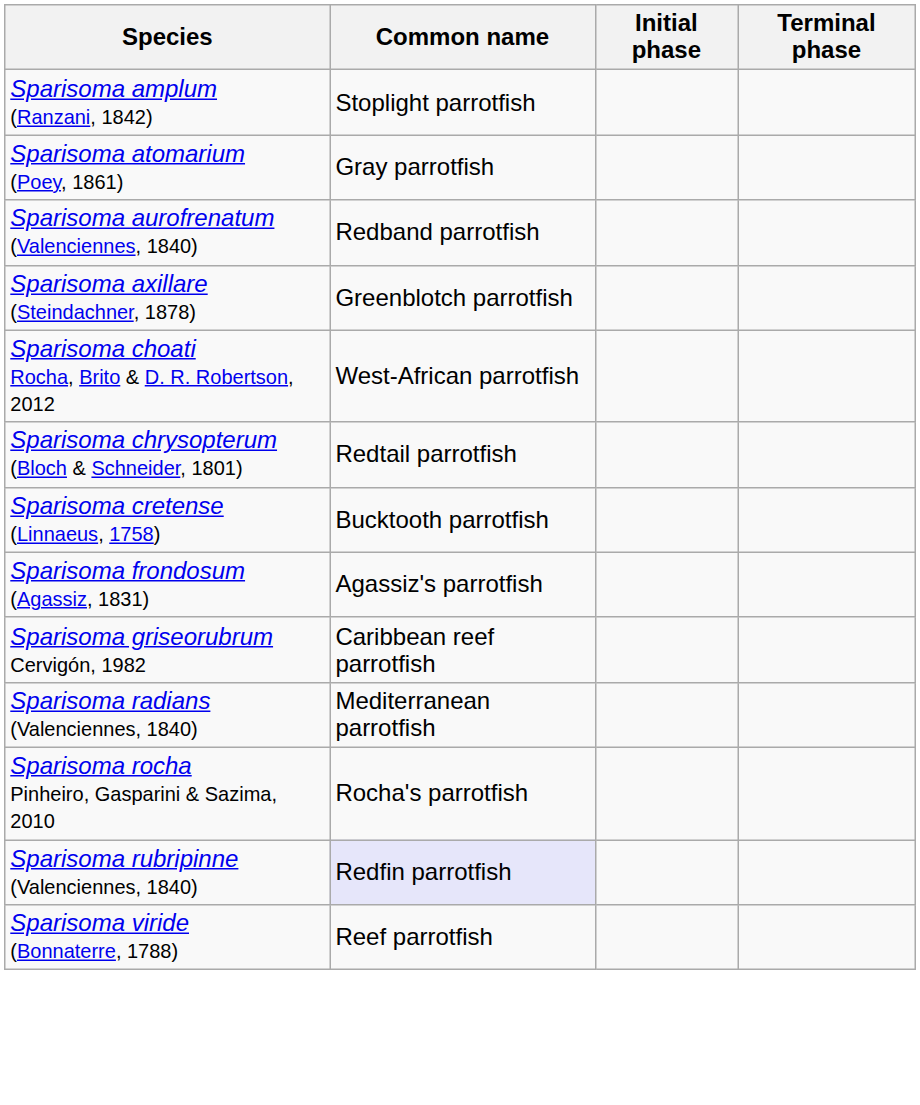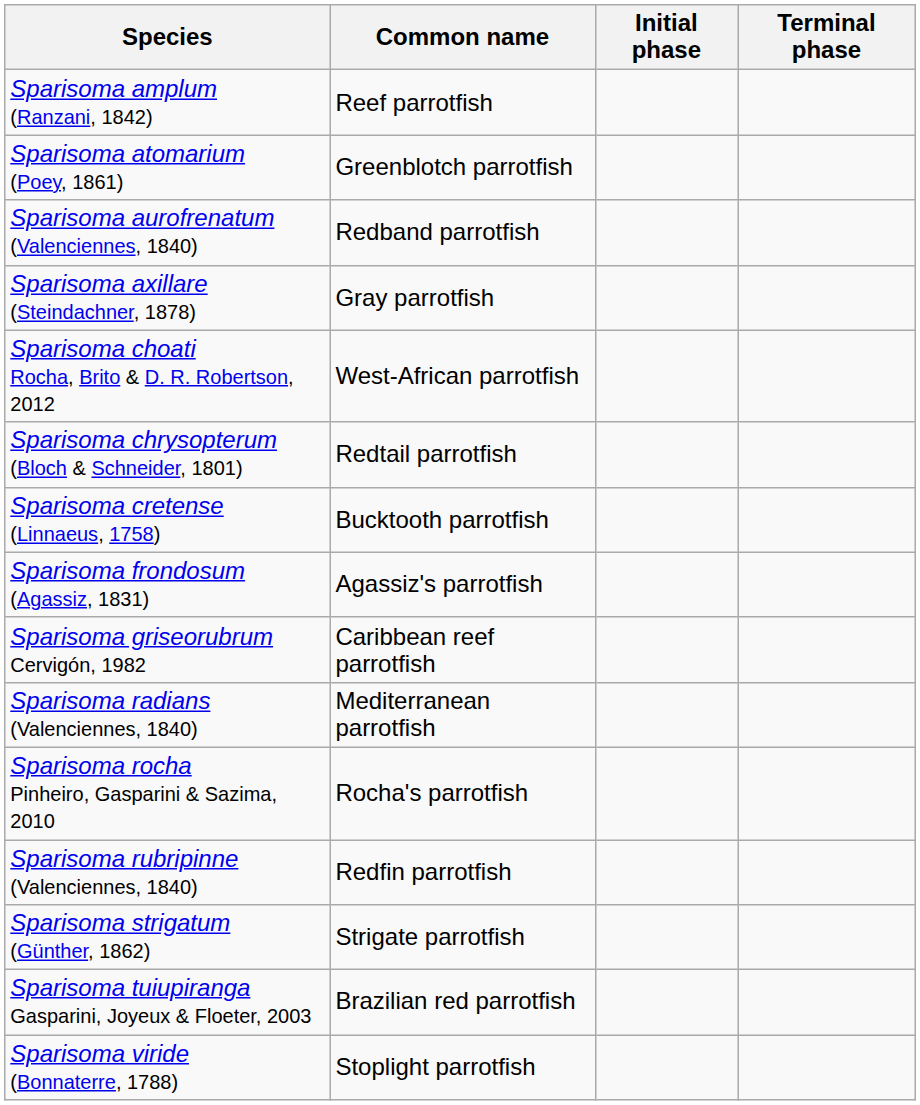 <table class="wikitable">
 <tr>
 <th>Species</th>
 <th>Common name</th>
 <th>Initial phase</th>
 <th>Terminal phase</th>
 </tr>
 <tr>
 <td><em><a href='#'>Sparisoma amplum</a></em><br><small>(<a href='#'>Ranzani</a>, 1842)</small></td>
-<td>Stoplight parrotfish</td>
+<td>Reef parrotfish</td>
 <td></td>
 <td></td>
 </tr>
 <tr>
 <td><em><a href='#'>Sparisoma atomarium</a></em><br><small>(<a href='#'>Poey</a>, 1861)</small></td>
-<td>Gray parrotfish</td>
+<td>Greenblotch parrotfish</td>
 <td></td>
 <td></td>
 </tr>
 <tr>
 <td><em><a href='#'>Sparisoma aurofrenatum</a></em><br><small>(<a href='#'>Valenciennes</a>, 1840)</small></td>
 <td>Redband parrotfish</td>
 <td></td>
 <td></td>
 </tr>
 <tr>
 <td><em><a href='#'>Sparisoma axillare</a></em><br><small>(<a href='#'>Steindachner</a>, 1878)</small></td>
-<td>Greenblotch parrotfish</td>
+<td>Gray parrotfish</td>
 <td></td>
 <td></td>
 </tr>
 <tr>
 <td><em><a href='#'>Sparisoma choati</a></em><br><small><a href='#'>Rocha</a>, <a href='#'>Brito</a> & <a href='#'>D. R. Robertson</a>, 2012</small></td>
 <td>West-African parrotfish</td>
 <td></td>
 <td></td>
 </tr>
 <tr>
 <td><em><a href='#'>Sparisoma chrysopterum</a></em><br><small>(<a href='#'>Bloch</a> & <a href='#'>Schneider</a>, 1801)</small></td>
 <td>Redtail parrotfish</td>
 <td></td>
 <td></td>
 </tr>
 <tr>
 <td><em><a href='#'>Sparisoma cretense</a></em><br><small>(<a href='#'>Linnaeus</a>, <a href='#'>1758</a>)</small></td>
 <td>Bucktooth parrotfish</td>
 <td></td>
 <td></td>
 </tr>
 <tr>
 <td><em><a href='#'>Sparisoma frondosum</a></em><br><small>(<a href='#'>Agassiz</a>, 1831)</small></td>
 <td>Agassiz's parrotfish</td>
 <td></td>
 <td></td>
 </tr>
 <tr>
 <td><em><a href='#'>Sparisoma griseorubrum</a></em><br><small>Cervigón, 1982</small></td>
 <td>Caribbean reef parrotfish</td>
 <td></td>
 <td></td>
 </tr>
 <tr>
 <td><em><a href='#'>Sparisoma radians</a></em><br><small>(Valenciennes, 1840)</small></td>
 <td>Mediterranean parrotfish</td>
 <td></td>
 <td></td>
 </tr>
 <tr>
 <td><em><a href='#'>Sparisoma rocha</a></em><br><small>Pinheiro, Gasparini & Sazima, 2010</small></td>
 <td>Rocha's parrotfish</td>
 <td></td>
 <td></td>
 </tr>
 <tr>
 <td><em><a href='#'>Sparisoma rubripinne</a></em><br><small>(Valenciennes, 1840)</small></td>
-<td style="background: lavender;">Redfin parrotfish</td>
+<td>Redfin parrotfish</td>
+<td></td>
+<td></td>
+</tr>
+<tr>
+<td><em><a href='#'>Sparisoma strigatum</a></em><br><small>(<a href='#'>Günther</a>, 1862)</small></td>
+<td>Strigate parrotfish</td>
+<td></td>
+<td></td>
+</tr>
+<tr>
+<td><em><a href='#'>Sparisoma tuiupiranga</a></em><br><small>Gasparini, Joyeux & Floeter, 2003</small></td>
+<td>Brazilian red parrotfish</td>
 <td></td>
 <td></td>
 </tr>
 <tr>
 <td><em><a href='#'>Sparisoma viride</a></em><br><small>(<a href='#'>Bonnaterre</a>, 1788)</small></td>
-<td>Reef parrotfish</td>
+<td>Stoplight parrotfish</td>
 <td></td>
 <td></td>
 </tr>
 </table>
